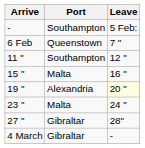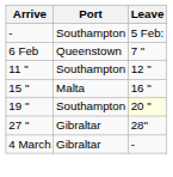 <table class="wikitable" style="margin-left: auto; margin-right: auto; border: none;">
 <tr>
 <th>Arrive</th>
 <th>Port</th>
 <th>Leave</th>
 </tr>
 <tr>
 <td>-</td>
 <td>Southampton</td>
 <td>5 Feb:</td>
 </tr>
 <tr>
 <td>6 Feb</td>
 <td>Queenstown</td>
 <td>7 "</td>
 </tr>
 <tr>
 <td>11 "</td>
 <td>Southampton</td>
 <td>12 "</td>
 </tr>
 <tr>
 <td>15 "</td>
 <td>Malta</td>
 <td>16 "</td>
 </tr>
 <tr>
 <td>19 "</td>
-<td>Alexandria</td>
+<td>Southampton</td>
 <td style="background: lightyellow;">20 "</td>
-</tr>
-<tr>
-<td>23 "</td>
-<td>Malta</td>
-<td>24 "</td>
 </tr>
 <tr>
 <td>27 "</td>
 <td>Gibraltar</td>
 <td>28"</td>
 </tr>
 <tr>
 <td>4 March</td>
 <td>Gibraltar</td>
 <td>-</td>
 </tr>
 </table>
